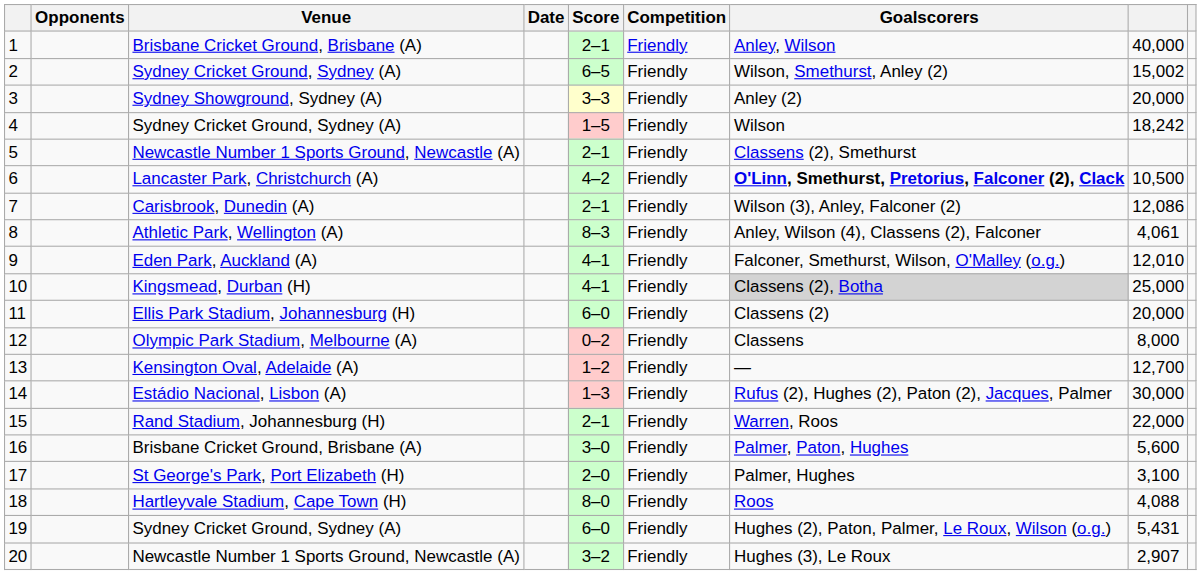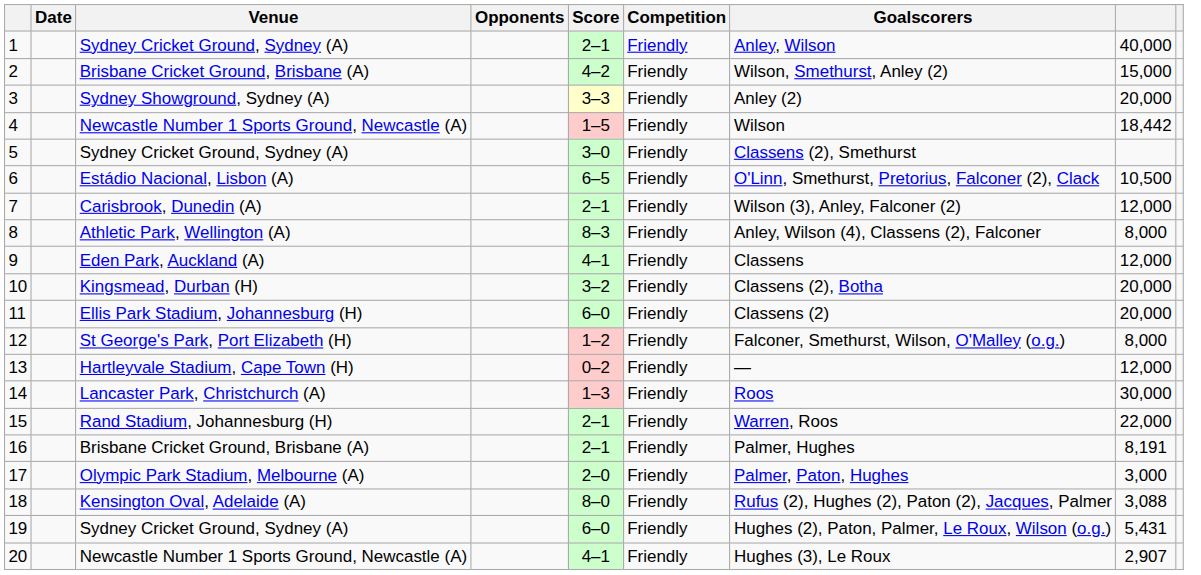 <table class="wikitable sortable">
 <tr>
 <th></th>
+<th>Date</th>
+<th>Venue</th>
 <th>Opponents</th>
-<th>Venue</th>
-<th>Date</th>
 <th>Score</th>
 <th>Competition</th>
 <th class=unsortable>Goalscorers</th>
 <th></th>
 <th class=unsortable></th>
 </tr>
 <tr>
 <td>1</td>
 <td></td>
-<td><a href='#'>Brisbane Cricket Ground</a>, <a href='#'>Brisbane</a> (A)</td>
+<td><a href='#'>Sydney Cricket Ground</a>, <a href='#'>Sydney</a> (A)</td>
 <td></td>
 <td align=center bgcolor=#ccffcc>2–1</td>
 <td><a href='#'>Friendly</a></td>
 <td><a href='#'>Anley</a>, <a href='#'>Wilson</a></td>
 <td align=center>40,000</td>
 <td></td>
 </tr>
 <tr>
 <td>2</td>
 <td></td>
-<td><a href='#'>Sydney Cricket Ground</a>, <a href='#'>Sydney</a> (A)</td>
+<td><a href='#'>Brisbane Cricket Ground</a>, <a href='#'>Brisbane</a> (A)</td>
 <td></td>
-<td align=center bgcolor=#ccffcc>6–5</td>
+<td align=center bgcolor=#ccffcc>4–2</td>
 <td>Friendly</td>
 <td>Wilson, <a href='#'>Smethurst</a>, Anley (2)</td>
-<td align=center>15,002</td>
+<td align=center>15,000</td>
 <td></td>
 </tr>
 <tr>
 <td>3</td>
 <td></td>
 <td><a href='#'>Sydney Showground</a>, Sydney (A)</td>
 <td></td>
 <td align=center bgcolor=#ffffcc>3–3</td>
 <td>Friendly</td>
 <td>Anley (2)</td>
 <td align=center>20,000</td>
 <td></td>
 </tr>
 <tr>
 <td>4</td>
 <td></td>
-<td>Sydney Cricket Ground, Sydney (A)</td>
+<td><a href='#'>Newcastle Number 1 Sports Ground</a>, <a href='#'>Newcastle</a> (A)</td>
 <td></td>
 <td align=center bgcolor=#ffcccc>1–5</td>
 <td>Friendly</td>
 <td>Wilson</td>
-<td align=center>18,242</td>
+<td align=center>18,442</td>
 <td></td>
 </tr>
 <tr>
 <td>5</td>
 <td></td>
-<td><a href='#'>Newcastle Number 1 Sports Ground</a>, <a href='#'>Newcastle</a> (A)</td>
+<td>Sydney Cricket Ground, Sydney (A)</td>
 <td></td>
-<td align=center bgcolor=#ccffcc>2–1</td>
+<td align=center bgcolor=#ccffcc>3–0</td>
 <td>Friendly</td>
 <td><a href='#'>Classens</a> (2), Smethurst</td>
 <td></td>
 <td></td>
 </tr>
 <tr>
 <td>6</td>
 <td></td>
-<td><a href='#'>Lancaster Park</a>, <a href='#'>Christchurch</a> (A)</td>
+<td><a href='#'>Estádio Nacional</a>, <a href='#'>Lisbon</a> (A)</td>
 <td></td>
-<td align=center bgcolor=#ccffcc>4–2</td>
+<td align=center bgcolor=#ccffcc>6–5</td>
 <td>Friendly</td>
-<td><strong><a href='#'>O'Linn</a>, Smethurst, <a href='#'>Pretorius</a>, <a href='#'>Falconer</a> (2), <a href='#'>Clack</a></strong></td>
+<td><a href='#'>O'Linn</a>, Smethurst, <a href='#'>Pretorius</a>, <a href='#'>Falconer</a> (2), <a href='#'>Clack</a></td>
 <td align=center>10,500</td>
 <td></td>
 </tr>
 <tr>
 <td>7</td>
 <td></td>
 <td><a href='#'>Carisbrook</a>, <a href='#'>Dunedin</a> (A)</td>
 <td></td>
 <td align=center bgcolor=#ccffcc>2–1</td>
 <td>Friendly</td>
 <td>Wilson (3), Anley, Falconer (2)</td>
-<td align=center>12,086</td>
+<td align=center>12,000</td>
 <td></td>
 </tr>
 <tr>
 <td>8</td>
 <td></td>
 <td><a href='#'>Athletic Park</a>, <a href='#'>Wellington</a> (A)</td>
 <td></td>
 <td align=center bgcolor=#ccffcc>8–3</td>
 <td>Friendly</td>
 <td>Anley, Wilson (4), Classens (2), Falconer</td>
-<td align=center>4,061</td>
+<td align=center>8,000</td>
 <td></td>
 </tr>
 <tr>
 <td>9</td>
 <td></td>
 <td><a href='#'>Eden Park</a>, <a href='#'>Auckland</a> (A)</td>
 <td></td>
 <td align=center bgcolor=#ccffcc>4–1</td>
 <td>Friendly</td>
-<td>Falconer, Smethurst, Wilson, <a href='#'>O'Malley</a> (<a href='#'>o.g.</a>)</td>
-<td>12,010</td>
+<td>Classens</td>
+<td>12,000</td>
 <td></td>
 </tr>
 <tr>
 <td>10</td>
 <td></td>
 <td><a href='#'>Kingsmead</a>, <a href='#'>Durban</a> (H)</td>
 <td></td>
-<td align=center bgcolor=#ccffcc>4–1</td>
+<td align=center bgcolor=#ccffcc>3–2</td>
 <td>Friendly</td>
-<td style="background: lightgrey;">Classens (2), <a href='#'>Botha</a></td>
-<td align=center>25,000</td>
+<td>Classens (2), <a href='#'>Botha</a></td>
+<td align=center>20,000</td>
 <td></td>
 </tr>
 <tr>
 <td>11</td>
 <td></td>
 <td><a href='#'>Ellis Park Stadium</a>, <a href='#'>Johannesburg</a> (H)</td>
 <td></td>
 <td align=center bgcolor=#ccffcc>6–0</td>
 <td>Friendly</td>
 <td>Classens (2)</td>
 <td align=center>20,000</td>
 <td></td>
 </tr>
 <tr>
 <td>12</td>
 <td></td>
-<td><a href='#'>Olympic Park Stadium</a>, <a href='#'>Melbourne</a> (A)</td>
+<td><a href='#'>St George's Park</a>, <a href='#'>Port Elizabeth</a> (H)</td>
 <td></td>
-<td align=center bgcolor=#ffcccc>0–2</td>
+<td align=center bgcolor=#ffcccc>1–2</td>
 <td>Friendly</td>
-<td>Classens</td>
+<td>Falconer, Smethurst, Wilson, <a href='#'>O'Malley</a> (<a href='#'>o.g.</a>)</td>
 <td align=center>8,000</td>
 <td></td>
 </tr>
 <tr>
 <td>13</td>
 <td></td>
-<td><a href='#'>Kensington Oval</a>, <a href='#'>Adelaide</a> (A)</td>
+<td><a href='#'>Hartleyvale Stadium</a>, <a href='#'>Cape Town</a> (H)</td>
 <td></td>
-<td align=center bgcolor=#ffcccc>1–2</td>
+<td align=center bgcolor=#ffcccc>0–2</td>
 <td>Friendly</td>
 <td>—</td>
-<td align=center>12,700</td>
+<td align=center>12,000</td>
 <td></td>
 </tr>
 <tr>
 <td>14</td>
 <td></td>
-<td><a href='#'>Estádio Nacional</a>, <a href='#'>Lisbon</a> (A)</td>
+<td><a href='#'>Lancaster Park</a>, <a href='#'>Christchurch</a> (A)</td>
 <td></td>
 <td align=center bgcolor=#ffcccc>1–3</td>
 <td>Friendly</td>
-<td><a href='#'>Rufus</a> (2), Hughes (2), Paton (2), <a href='#'>Jacques</a>, Palmer</td>
+<td><a href='#'>Roos</a></td>
 <td align=center>30,000</td>
 <td></td>
 </tr>
 <tr>
 <td>15</td>
 <td></td>
 <td><a href='#'>Rand Stadium</a>, Johannesburg (H)</td>
 <td></td>
 <td align=center bgcolor=#ccffcc>2–1</td>
 <td>Friendly</td>
 <td><a href='#'>Warren</a>, Roos</td>
 <td align=center>22,000</td>
 <td></td>
 </tr>
 <tr>
 <td>16</td>
 <td></td>
 <td>Brisbane Cricket Ground, Brisbane (A)</td>
 <td></td>
-<td align=center bgcolor=#ccffcc>3–0</td>
+<td align=center bgcolor=#ccffcc>2–1</td>
 <td>Friendly</td>
-<td><a href='#'>Palmer</a>, <a href='#'>Paton</a>, <a href='#'>Hughes</a></td>
-<td align=center>5,600</td>
+<td>Palmer, Hughes</td>
+<td align=center>8,191</td>
 <td></td>
 </tr>
 <tr>
 <td>17</td>
 <td></td>
-<td><a href='#'>St George's Park</a>, <a href='#'>Port Elizabeth</a> (H)</td>
+<td><a href='#'>Olympic Park Stadium</a>, <a href='#'>Melbourne</a> (A)</td>
 <td></td>
 <td align=center bgcolor=#ccffcc>2–0</td>
 <td>Friendly</td>
-<td>Palmer, Hughes</td>
-<td align=center>3,100</td>
+<td><a href='#'>Palmer</a>, <a href='#'>Paton</a>, <a href='#'>Hughes</a></td>
+<td align=center>3,000</td>
 <td></td>
 </tr>
 <tr>
 <td>18</td>
 <td></td>
-<td><a href='#'>Hartleyvale Stadium</a>, <a href='#'>Cape Town</a> (H)</td>
+<td><a href='#'>Kensington Oval</a>, <a href='#'>Adelaide</a> (A)</td>
 <td></td>
 <td align=center bgcolor=#ccffcc>8–0</td>
 <td>Friendly</td>
-<td><a href='#'>Roos</a></td>
-<td align=center>4,088</td>
+<td><a href='#'>Rufus</a> (2), Hughes (2), Paton (2), <a href='#'>Jacques</a>, Palmer</td>
+<td align=center>3,088</td>
 <td></td>
 </tr>
 <tr>
 <td>19</td>
 <td></td>
 <td>Sydney Cricket Ground, Sydney (A)</td>
 <td></td>
 <td align=center bgcolor=#ccffcc>6–0</td>
 <td>Friendly</td>
 <td>Hughes (2), Paton, Palmer, <a href='#'>Le Roux</a>, <a href='#'>Wilson</a> (<a href='#'>o.g.</a>)</td>
 <td align=center>5,431</td>
 <td></td>
 </tr>
 <tr>
 <td>20</td>
 <td></td>
 <td>Newcastle Number 1 Sports Ground, Newcastle (A)</td>
 <td></td>
-<td align=center bgcolor=#ccffcc>3–2</td>
+<td align=center bgcolor=#ccffcc>4–1</td>
 <td>Friendly</td>
 <td>Hughes (3), Le Roux</td>
 <td align=center>2,907</td>
 <td></td>
 </tr>
 </table>
